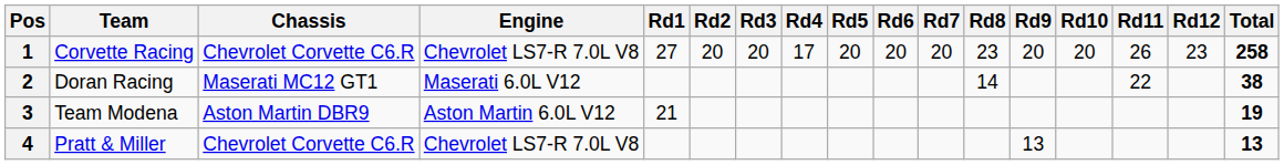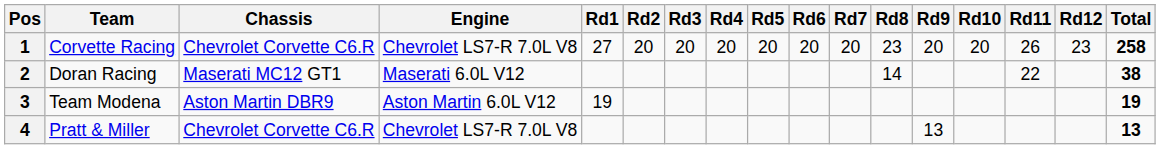 <table class="wikitable" style="font-size: 90%;">
 <tr>
 <th>Pos</th>
 <th>Team</th>
 <th>Chassis</th>
 <th>Engine</th>
 <th>Rd1</th>
 <th>Rd2</th>
 <th>Rd3</th>
 <th>Rd4</th>
 <th>Rd5</th>
 <th>Rd6</th>
 <th>Rd7</th>
 <th>Rd8</th>
 <th>Rd9</th>
 <th>Rd10</th>
 <th>Rd11</th>
 <th>Rd12</th>
 <th>Total</th>
 </tr>
 <tr>
 <th>1</th>
 <td> <a href='#'>Corvette Racing</a></td>
 <td><a href='#'>Chevrolet Corvette C6.R</a></td>
 <td><a href='#'>Chevrolet</a> LS7-R 7.0L V8</td>
 <td align="center">27</td>
 <td align="center">20</td>
 <td align="center">20</td>
-<td align="center">17</td>
+<td align="center">20</td>
 <td align="center">20</td>
 <td align="center">20</td>
 <td align="center">20</td>
 <td align="center">23</td>
 <td align="center">20</td>
 <td align="center">20</td>
 <td align="center">26</td>
 <td align="center">23</td>
 <td align="center"><strong>258</strong></td>
 </tr>
 <tr>
 <th>2</th>
 <td> Doran Racing</td>
 <td><a href='#'>Maserati MC12</a> GT1</td>
 <td><a href='#'>Maserati</a> 6.0L V12</td>
 <td></td>
 <td></td>
 <td></td>
 <td></td>
 <td></td>
 <td></td>
 <td></td>
 <td align="center">14</td>
 <td></td>
 <td></td>
 <td align="center">22</td>
 <td></td>
 <td align="center"><strong>38</strong></td>
 </tr>
 <tr>
 <th>3</th>
 <td> Team Modena</td>
 <td><a href='#'>Aston Martin DBR9</a></td>
 <td><a href='#'>Aston Martin</a> 6.0L V12</td>
-<td align="center">21</td>
+<td align="center">19</td>
 <td></td>
 <td></td>
 <td></td>
 <td></td>
 <td></td>
 <td></td>
 <td></td>
 <td></td>
 <td></td>
 <td></td>
 <td></td>
 <td align="center"><strong>19</strong></td>
 </tr>
 <tr>
 <th>4</th>
 <td> <a href='#'>Pratt & Miller</a></td>
 <td><a href='#'>Chevrolet Corvette C6.R</a></td>
 <td><a href='#'>Chevrolet</a> LS7-R 7.0L V8</td>
 <td></td>
 <td></td>
 <td></td>
 <td></td>
 <td></td>
 <td></td>
 <td></td>
 <td></td>
 <td align="center">13</td>
 <td></td>
 <td></td>
 <td></td>
 <td align="center"><strong>13</strong></td>
 </tr>
 </table>
